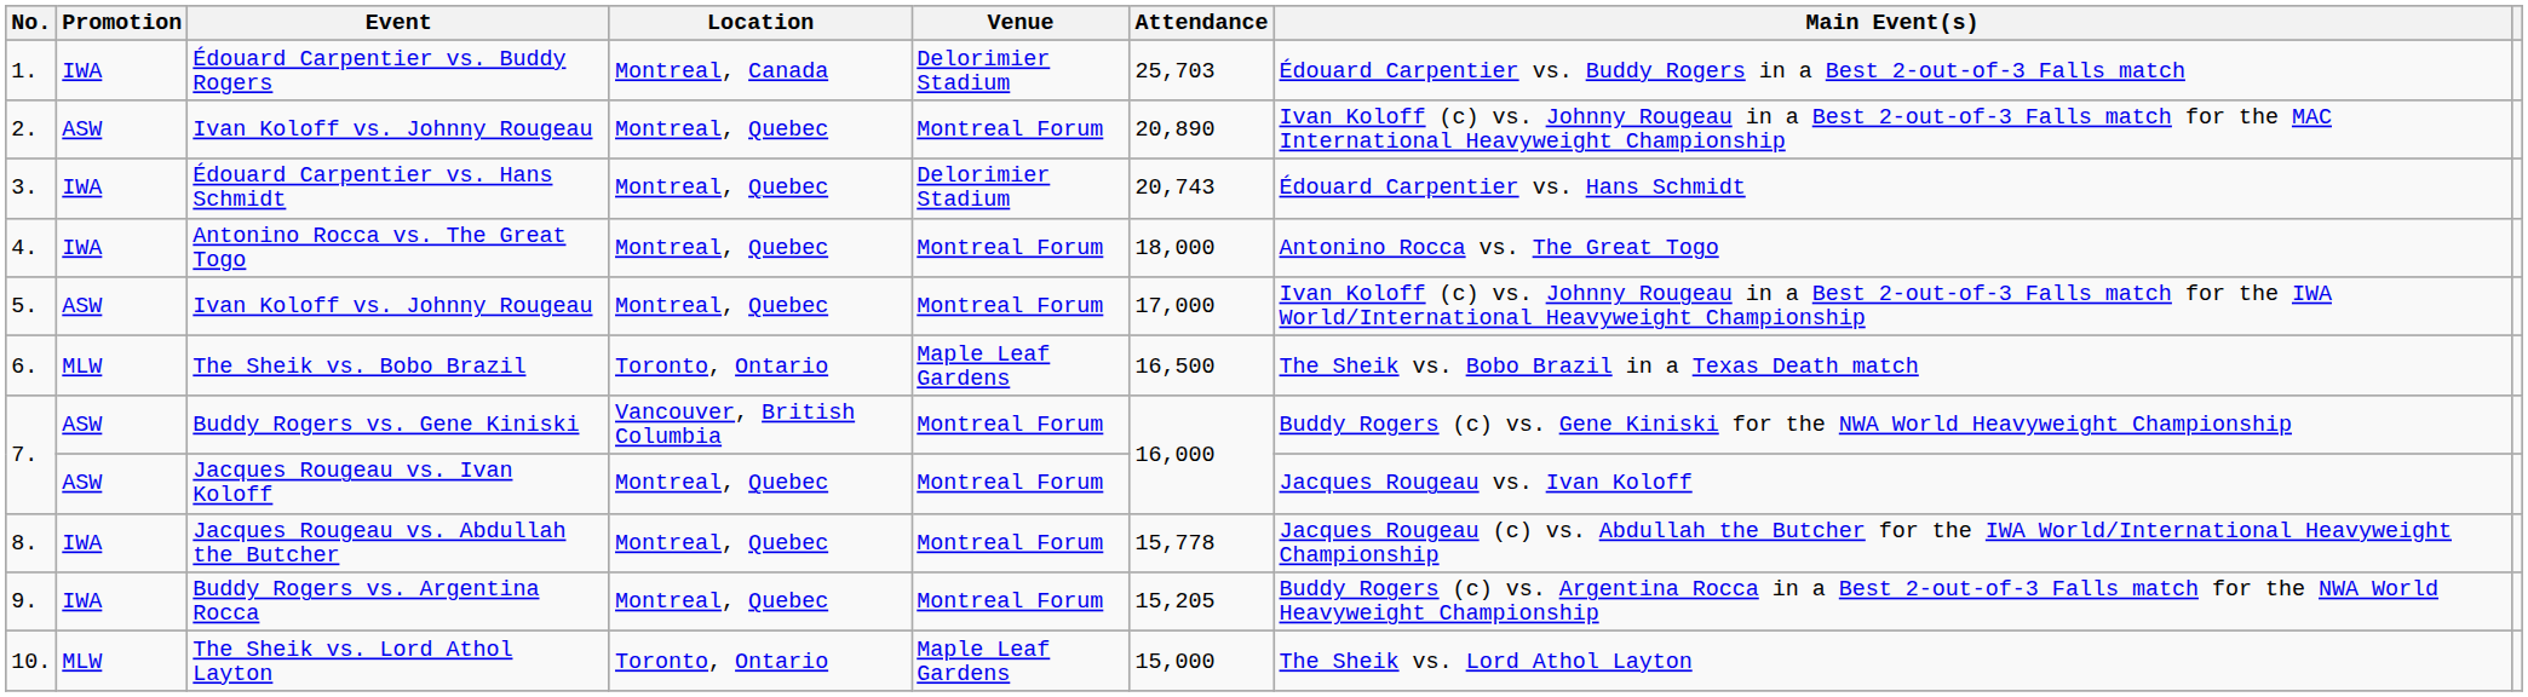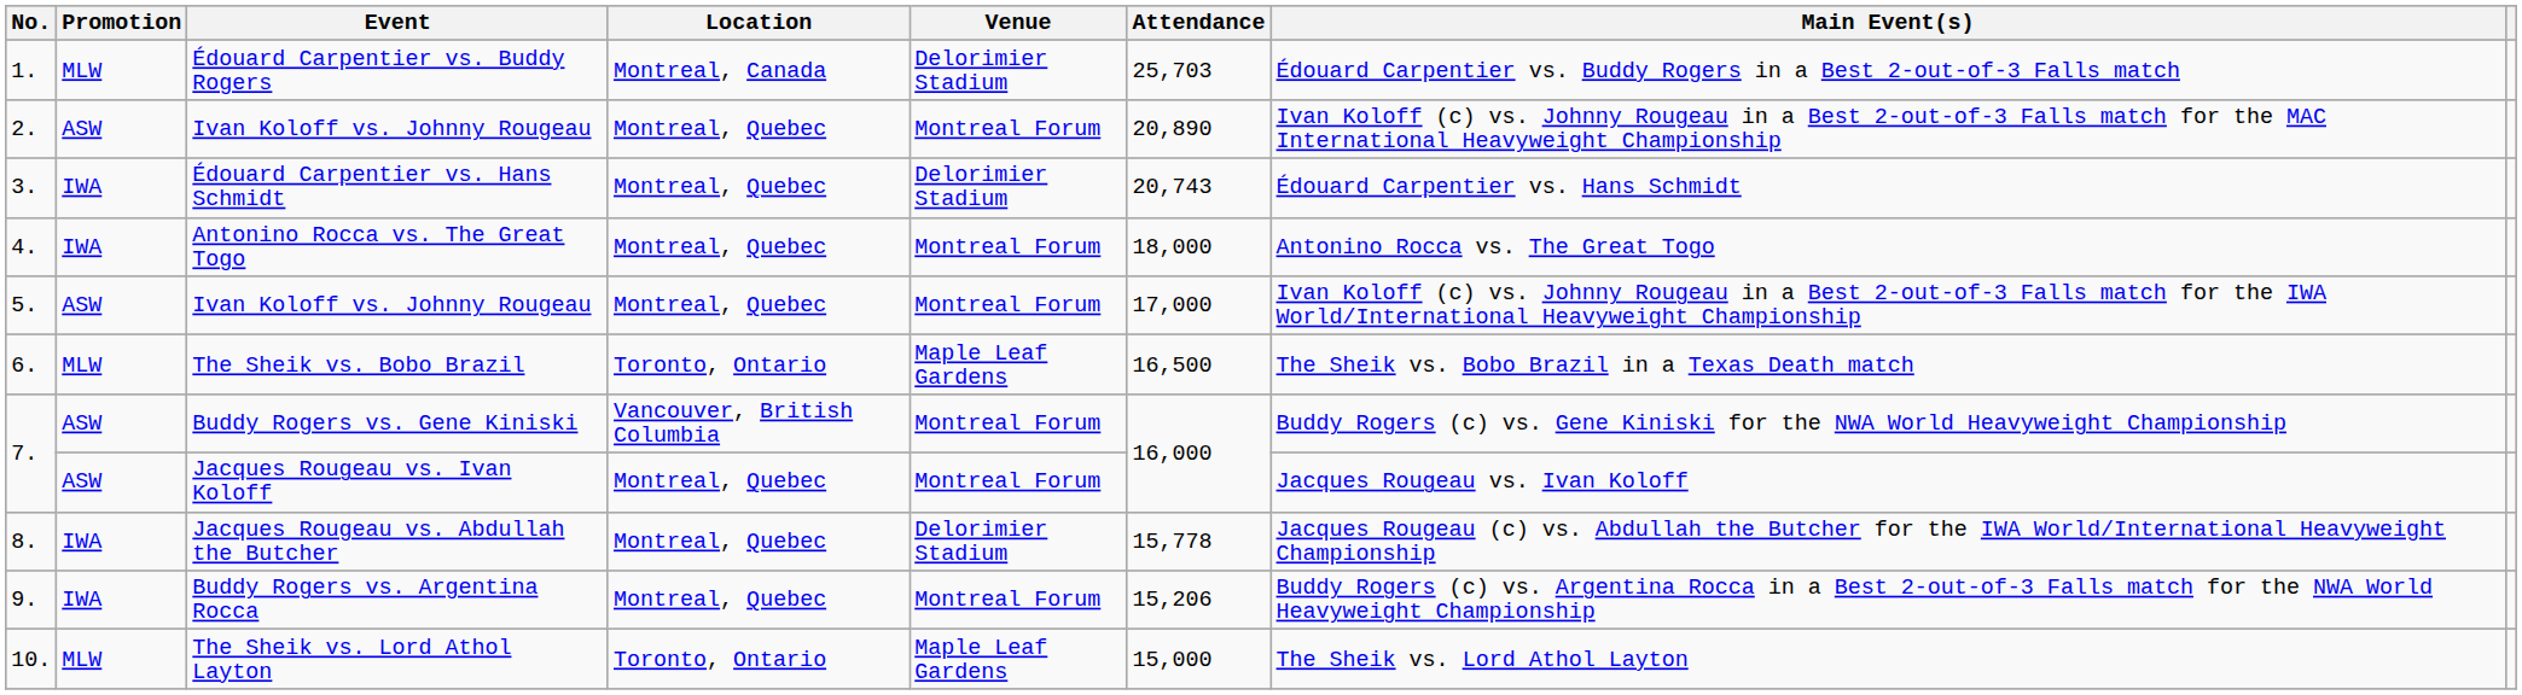 <table class="wikitable sortable" style="font-size:85%;">
 <tr>
 <th>No.</th>
 <th>Promotion</th>
 <th>Event</th>
 <th>Location</th>
 <th>Venue</th>
 <th>Attendance</th>
 <th class=unsortable>Main Event(s)</th>
 <th class=unsortable></th>
 </tr>
 <tr>
 <td>1.</td>
-<td><a href='#'>IWA</a></td>
+<td><a href='#'>MLW</a></td>
 <td><a href='#'>Édouard Carpentier vs. Buddy Rogers</a> <br> </td>
 <td><a href='#'>Montreal</a>, <a href='#'>Canada</a></td>
 <td><a href='#'>Delorimier Stadium</a></td>
 <td>25,703</td>
 <td><a href='#'>Édouard Carpentier</a> vs. <a href='#'>Buddy Rogers</a> in a <a href='#'>Best 2-out-of-3 Falls match</a></td>
 <td></td>
 </tr>
 <tr>
 <td>2.</td>
 <td><a href='#'>ASW</a></td>
 <td><a href='#'>Ivan Koloff vs. Johnny Rougeau</a> <br> </td>
 <td><a href='#'>Montreal</a>, <a href='#'>Quebec</a></td>
 <td><a href='#'>Montreal Forum</a></td>
 <td>20,890</td>
 <td><a href='#'>Ivan Koloff</a> (c) vs. <a href='#'>Johnny Rougeau</a> in a <a href='#'>Best 2-out-of-3 Falls match</a> for the <a href='#'>MAC International Heavyweight Championship</a></td>
 <td></td>
 </tr>
 <tr>
 <td>3.</td>
 <td><a href='#'>IWA</a></td>
 <td><a href='#'>Édouard Carpentier vs. Hans Schmidt</a> <br> </td>
 <td><a href='#'>Montreal</a>, <a href='#'>Quebec</a></td>
 <td><a href='#'>Delorimier Stadium</a></td>
 <td>20,743</td>
 <td><a href='#'>Édouard Carpentier</a> vs. <a href='#'>Hans Schmidt</a></td>
 <td></td>
 </tr>
 <tr>
 <td>4.</td>
 <td><a href='#'>IWA</a></td>
 <td><a href='#'>Antonino Rocca vs. The Great Togo</a> <br> </td>
 <td><a href='#'>Montreal</a>, <a href='#'>Quebec</a></td>
 <td><a href='#'>Montreal Forum</a></td>
 <td>18,000</td>
 <td><a href='#'>Antonino Rocca</a> vs. <a href='#'>The Great Togo</a></td>
 <td></td>
 </tr>
 <tr>
 <td>5.</td>
 <td><a href='#'>ASW</a></td>
 <td><a href='#'>Ivan Koloff vs. Johnny Rougeau</a> <br> </td>
 <td><a href='#'>Montreal</a>, <a href='#'>Quebec</a></td>
 <td><a href='#'>Montreal Forum</a></td>
 <td>17,000</td>
 <td><a href='#'>Ivan Koloff</a> (c) vs. <a href='#'>Johnny Rougeau</a> in a <a href='#'>Best 2-out-of-3 Falls match</a> for the <a href='#'>IWA World/International Heavyweight Championship</a></td>
 <td></td>
 </tr>
 <tr>
 <td>6.</td>
 <td><a href='#'>MLW</a></td>
 <td><a href='#'>The Sheik vs. Bobo Brazil</a> <br> </td>
 <td><a href='#'>Toronto</a>, <a href='#'>Ontario</a></td>
 <td><a href='#'>Maple Leaf Gardens</a></td>
 <td>16,500</td>
 <td><a href='#'>The Sheik</a> vs. <a href='#'>Bobo Brazil</a> in a <a href='#'>Texas Death match</a></td>
 <td></td>
 </tr>
 <tr>
 <td rowspan=2>7.</td>
 <td><a href='#'>ASW</a></td>
 <td><a href='#'>Buddy Rogers vs. Gene Kiniski</a> <br> </td>
 <td><a href='#'>Vancouver</a>, <a href='#'>British Columbia</a></td>
 <td><a href='#'>Montreal Forum</a></td>
 <td rowspan=2>16,000</td>
 <td><a href='#'>Buddy Rogers</a> (c) vs. <a href='#'>Gene Kiniski</a> for the <a href='#'>NWA World Heavyweight Championship</a></td>
 <td></td>
 </tr>
 <tr>
 <td><a href='#'>ASW</a></td>
 <td><a href='#'>Jacques Rougeau vs. Ivan Koloff</a> <br> </td>
 <td><a href='#'>Montreal</a>, <a href='#'>Quebec</a></td>
 <td><a href='#'>Montreal Forum</a></td>
 <td><a href='#'>Jacques Rougeau</a> vs. <a href='#'>Ivan Koloff</a></td>
 <td></td>
 </tr>
 <tr>
 <td>8.</td>
 <td><a href='#'>IWA</a></td>
 <td><a href='#'>Jacques Rougeau vs. Abdullah the Butcher</a> <br> </td>
 <td><a href='#'>Montreal</a>, <a href='#'>Quebec</a></td>
-<td><a href='#'>Montreal Forum</a></td>
+<td><a href='#'>Delorimier Stadium</a></td>
 <td>15,778</td>
 <td><a href='#'>Jacques Rougeau</a> (c) vs. <a href='#'>Abdullah the Butcher</a> for the <a href='#'>IWA World/International Heavyweight Championship</a></td>
 <td></td>
 </tr>
 <tr>
 <td>9.</td>
 <td><a href='#'>IWA</a></td>
 <td><a href='#'>Buddy Rogers vs. Argentina Rocca</a> <br> </td>
 <td><a href='#'>Montreal</a>, <a href='#'>Quebec</a></td>
 <td><a href='#'>Montreal Forum</a></td>
-<td>15,205</td>
+<td>15,206</td>
 <td><a href='#'>Buddy Rogers</a> (c) vs. <a href='#'>Argentina Rocca</a> in a <a href='#'>Best 2-out-of-3 Falls match</a> for the <a href='#'>NWA World Heavyweight Championship</a></td>
 <td></td>
 </tr>
 <tr>
 <td>10.</td>
 <td><a href='#'>MLW</a></td>
 <td><a href='#'>The Sheik vs. Lord Athol Layton</a> <br> </td>
 <td><a href='#'>Toronto</a>, <a href='#'>Ontario</a></td>
 <td><a href='#'>Maple Leaf Gardens</a></td>
 <td>15,000</td>
 <td><a href='#'>The Sheik</a> vs. <a href='#'>Lord Athol Layton</a></td>
 <td></td>
 </tr>
 </table>
